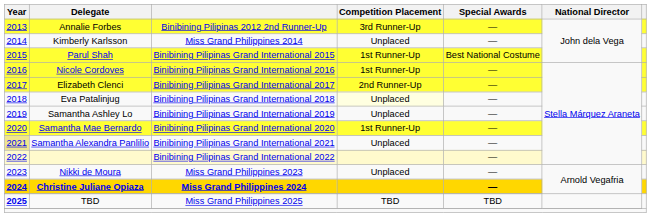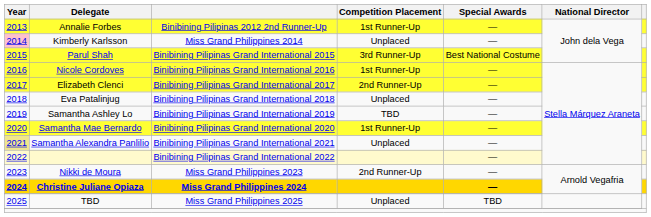 <table class="wikitable" style="font-size: 90%; text-align:center">
 <tr>
 <th>Year</th>
 <th>Delegate</th>
 <th></th>
 <th>Competition Placement</th>
 <th>Special Awards</th>
 <th>National Director</th>
 <th></th>
 </tr>
 <tr>
 <td bgcolor=#FFFF33><a href='#'>2013</a></td>
 <td bgcolor=#FFFF33>Annalie Forbes</td>
 <td bgcolor=#FFFF33><a href='#'>Binibining Pilipinas 2012 2nd Runner-Up</a></td>
-<td bgcolor=#FFFF33>3rd Runner-Up</td>
+<td bgcolor=#FFFF33>1st Runner-Up</td>
 <td bgcolor=#FFFF33>—</td>
 <td rowspan=3>John dela Vega</td>
 <td bgcolor=#FFFF33></td>
 </tr>
 <tr>
-<td><a href='#'>2014</a></td>
+<td style="background: pink;"><a href='#'>2014</a></td>
 <td>Kimberly Karlsson</td>
 <td><a href='#'>Miss Grand Philippines 2014</a></td>
 <td>Unplaced</td>
 <td>—</td>
 <td></td>
 </tr>
 <tr>
 <td bgcolor=#FFFF33><a href='#'>2015</a></td>
 <td bgcolor=#FFFF33><a href='#'>Parul Shah</a></td>
 <td bgcolor=#FFFF33><a href='#'>Binibining Pilipinas Grand International 2015</a></td>
-<td bgcolor=#FFFF33>1st Runner-Up</td>
+<td bgcolor=#FFFF33>3rd Runner-Up</td>
 <td bgcolor=#FFFF33>Best National Costume</td>
 <td bgcolor=#FFFF33></td>
 </tr>
 <tr>
 <td bgcolor=#FFFF33><a href='#'>2016</a></td>
 <td bgcolor=#FFFF33><a href='#'>Nicole Cordoves</a></td>
 <td bgcolor=#FFFF33><a href='#'>Binibining Pilipinas Grand International 2016</a></td>
 <td bgcolor=#FFFF33>1st Runner-Up</td>
 <td bgcolor=#FFFF33>—</td>
 <td rowspan=7><a href='#'>Stella Márquez Araneta</a></td>
 <td bgcolor=#FFFF33></td>
 </tr>
 <tr bgcolor=#FFFF33>
 <td><a href='#'>2017</a></td>
 <td>Elizabeth Clenci</td>
 <td><a href='#'>Binibining Pilipinas Grand International 2017</a></td>
 <td>2nd Runner-Up</td>
 <td>—</td>
 <td></td>
 </tr>
 <tr>
 <td><a href='#'>2018</a></td>
 <td>Eva Patalinjug</td>
 <td><a href='#'>Binibining Pilipinas Grand International 2018</a></td>
-<td style="background: lightyellow;">Unplaced</td>
+<td>Unplaced</td>
 <td>—</td>
 <td></td>
 </tr>
 <tr>
 <td><a href='#'>2019</a></td>
 <td>Samantha Ashley Lo</td>
 <td><a href='#'>Binibining Pilipinas Grand International 2019</a></td>
-<td>Unplaced</td>
+<td>TBD</td>
 <td>—</td>
 <td></td>
 </tr>
 <tr bgcolor=#FFFF33>
 <td><a href='#'>2020</a></td>
 <td><a href='#'>Samantha Mae Bernardo</a></td>
 <td><a href='#'>Binibining Pilipinas Grand International 2020</a></td>
 <td>1st Runner-Up</td>
 <td>—</td>
 <td></td>
 </tr>
 <tr>
 <td style="background: khaki;"><a href='#'>2021</a></td>
 <td><a href='#'>Samantha Alexandra Panlilio</a></td>
 <td><a href='#'>Binibining Pilipinas Grand International 2021</a></td>
 <td>Unplaced</td>
 <td>—</td>
 <td></td>
 </tr>
 <tr bgcolor=#FFFACD>
 <td><a href='#'>2022</a></td>
 <td></td>
 <td><a href='#'>Binibining Pilipinas Grand International 2022</a></td>
 <td></td>
 <td>—</td>
 <td></td>
 </tr>
 <tr>
 <td><a href='#'>2023</a></td>
 <td><a href='#'>Nikki de Moura</a></td>
 <td><a href='#'>Miss Grand Philippines 2023</a></td>
-<td>Unplaced</td>
+<td>2nd Runner-Up</td>
 <td>—</td>
 <td rowspan="3">Arnold Vegafria</td>
 <td></td>
 </tr>
 <tr style="background-color:gold; font-weight: bold">
 <td><a href='#'>2024</a></td>
 <td><a href='#'>Christine Juliane Opiaza</a></td>
 <td><a href='#'>Miss Grand Philippines 2024</a></td>
 <td></td>
 <td>—</td>
 <td></td>
 </tr>
 <tr>
 </tr>
 <tr>
-<td><strong><a href='#'>2025</a></strong></td>
+<td><a href='#'>2025</a></td>
 <td>TBD</td>
 <td><a href='#'>Miss Grand Philippines 2025</a></td>
-<td>TBD</td>
+<td>Unplaced</td>
 <td>TBD</td>
 <td></td>
 </tr>
 <tr>
 </tr>
 <tr style="vertical-align: top;">
 <td colspan="7" style="text-align:left"></td>
 </tr>
 </table>
